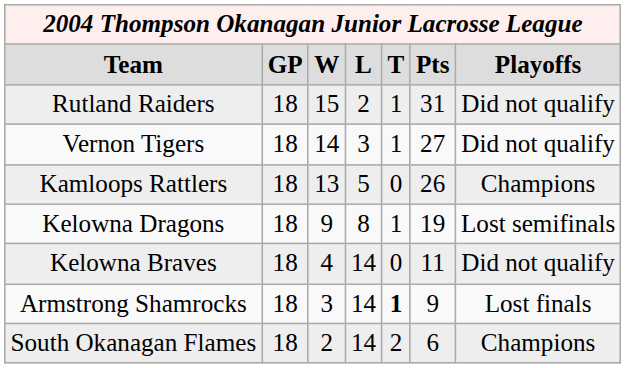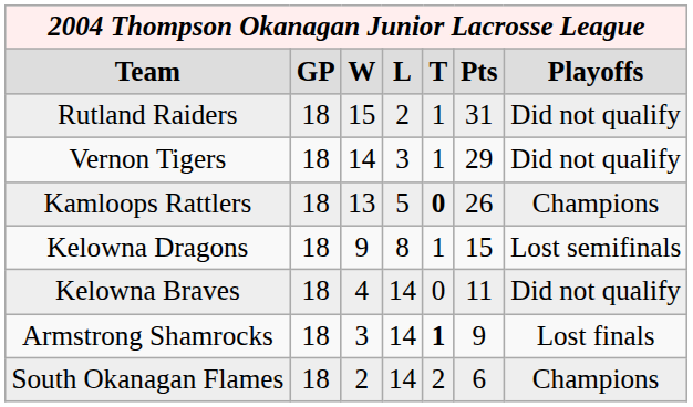 <table class="wikitable">
 <tr align="center" bgcolor="#ffeeee">
 <td colspan="7"><strong><em>2004 Thompson Okanagan Junior Lacrosse League</em></strong></td>
 </tr>
 <tr align="center"  bgcolor="#dddddd">
 <td><strong>Team </strong></td>
 <td><strong> GP </strong></td>
 <td><strong> W </strong></td>
 <td><strong> L </strong></td>
 <td><strong> T </strong></td>
 <td><strong>Pts</strong></td>
 <td><strong>Playoffs</strong></td>
 </tr>
 <tr align="center" bgcolor="#eeeeee">
 <td>Rutland Raiders</td>
 <td>18</td>
 <td>15</td>
 <td>2</td>
 <td>1</td>
 <td>31</td>
 <td>Did not qualify</td>
 </tr>
 <tr align="center">
 <td>Vernon Tigers</td>
 <td>18</td>
 <td>14</td>
 <td>3</td>
 <td>1</td>
-<td>27</td>
+<td>29</td>
 <td>Did not qualify</td>
 </tr>
 <tr align="center" bgcolor="#eeeeee">
 <td>Kamloops Rattlers</td>
 <td>18</td>
 <td>13</td>
 <td>5</td>
-<td>0</td>
+<td><strong>0</strong></td>
 <td>26</td>
 <td>Champions</td>
 </tr>
 <tr align="center">
 <td>Kelowna Dragons</td>
 <td>18</td>
 <td>9</td>
 <td>8</td>
 <td>1</td>
-<td>19</td>
+<td>15</td>
 <td>Lost semifinals</td>
 </tr>
 <tr align="center" bgcolor="#eeeeee">
 <td>Kelowna Braves</td>
 <td>18</td>
 <td>4</td>
 <td>14</td>
 <td>0</td>
 <td>11</td>
 <td>Did not qualify</td>
 </tr>
 <tr align="center">
 <td>Armstrong Shamrocks</td>
 <td>18</td>
 <td>3</td>
 <td>14</td>
 <td><strong>1</strong></td>
 <td>9</td>
 <td>Lost finals</td>
 </tr>
 <tr align="center" bgcolor="#eeeeee">
 <td>South Okanagan Flames</td>
 <td>18</td>
 <td>2</td>
 <td>14</td>
 <td>2</td>
 <td>6</td>
 <td>Champions</td>
 </tr>
 </table>
